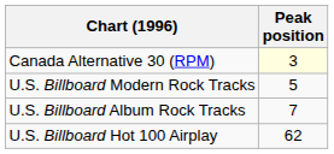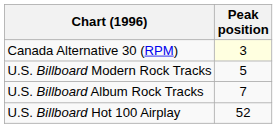 <table class="wikitable sortable">
 <tr>
 <th>Chart (1996)</th>
 <th>Peak<br>position</th>
 </tr>
 <tr>
 <td align="left">Canada Alternative 30 (<a href='#'>RPM</a>)</td>
 <td align="center" style="background: lightyellow;">3</td>
 </tr>
 <tr>
 <td>U.S. <em>Billboard</em> Modern Rock Tracks</td>
 <td align="center">5</td>
 </tr>
 <tr>
 <td>U.S. <em>Billboard</em> Album Rock Tracks</td>
 <td align="center">7</td>
 </tr>
 <tr>
 <td>U.S. <em>Billboard</em> Hot 100 Airplay</td>
-<td align="center">62</td>
+<td align="center">52</td>
 </tr>
 </table>
